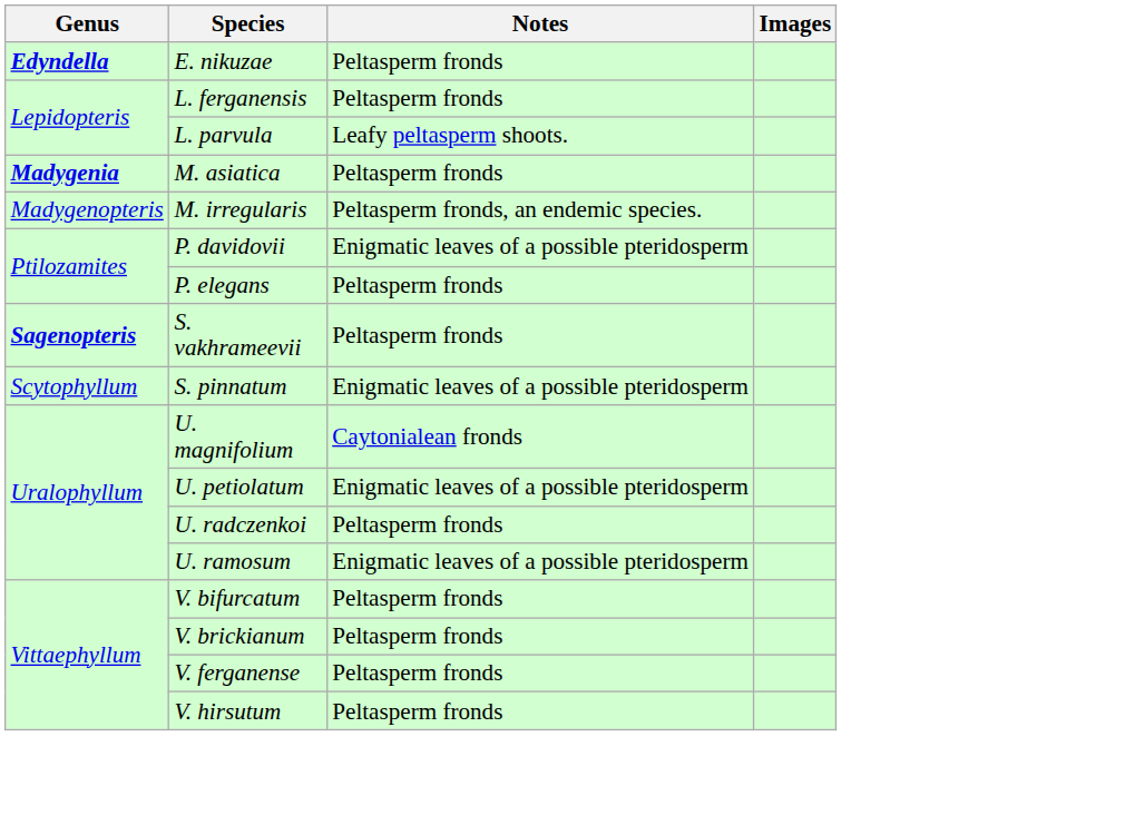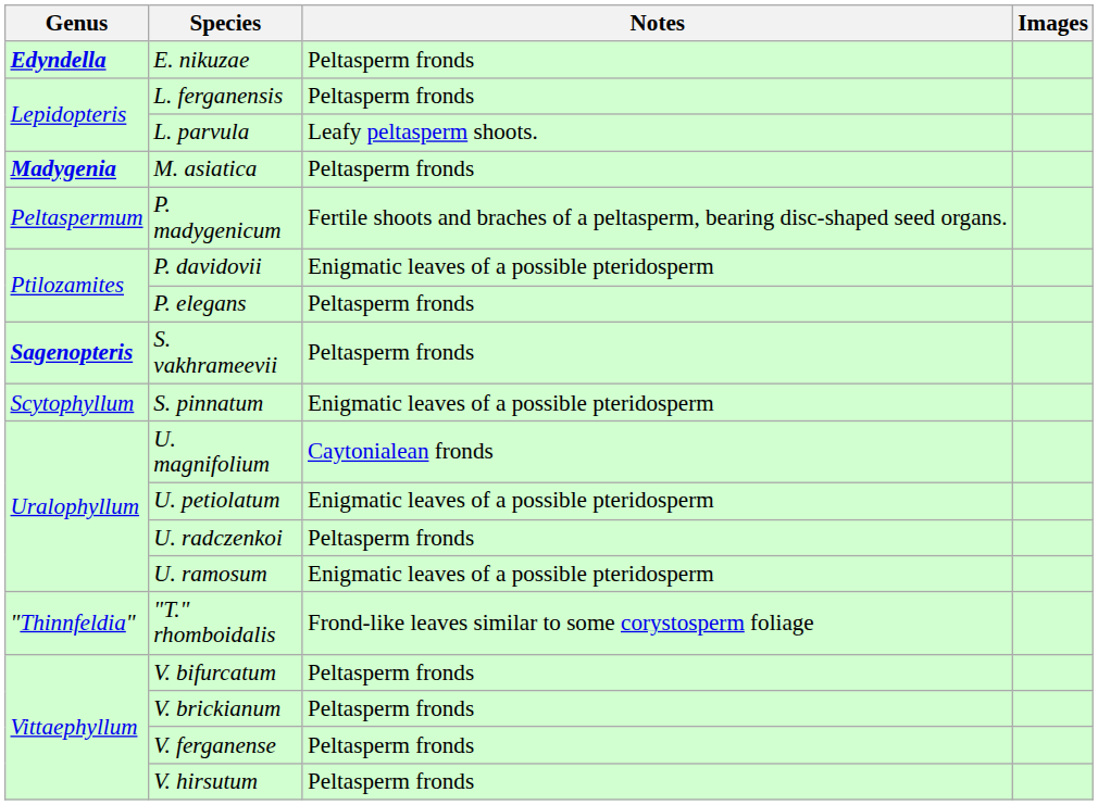 <table class="wikitable sortable">
 <tr>
 <th>Genus</th>
 <th width="100px">Species</th>
 <th>Notes</th>
 <th>Images</th>
 </tr>
 <tr>
 <td style="background:#D1FFCF;"><strong><em><a href='#'>Edyndella</a></em></strong></td>
 <td style="background:#D1FFCF;"><em>E. nikuzae</em></td>
 <td style="background:#D1FFCF;">Peltasperm fronds</td>
 <td style="background:#D1FFCF;"></td>
 </tr>
 <tr>
 <td rowspan="2" style="background:#D1FFCF;"><em><a href='#'>Lepidopteris</a></em></td>
 <td style="background:#D1FFCF;"><em>L. ferganensis</em></td>
 <td style="background:#D1FFCF;">Peltasperm fronds</td>
 <td style="background:#D1FFCF;"></td>
 </tr>
 <tr>
 <td style="background:#D1FFCF;"><em>L. parvula</em></td>
 <td style="background:#D1FFCF;">Leafy <a href='#'>peltasperm</a> shoots.</td>
 <td style="background:#D1FFCF;"></td>
 </tr>
 <tr>
 <td style="background:#D1FFCF;"><strong><em><a href='#'>Madygenia</a></em></strong></td>
 <td style="background:#D1FFCF;"><em>M. asiatica</em></td>
 <td style="background:#D1FFCF;">Peltasperm fronds</td>
 <td style="background:#D1FFCF;"></td>
 </tr>
 <tr>
-<td style="background:#D1FFCF;"><em><a href='#'>Madygenopteris</a></em></td>
-<td style="background:#D1FFCF;"><em>M. irregularis</em></td>
-<td style="background:#D1FFCF;">Peltasperm fronds, an endemic species.</td>
+<td style="background:#D1FFCF;"><em><a href='#'>Peltaspermum</a></em></td>
+<td style="background:#D1FFCF;"><em>P. madygenicum</em></td>
+<td style="background:#D1FFCF;">Fertile shoots and braches of a peltasperm, bearing disc-shaped seed organs.</td>
 <td style="background:#D1FFCF;"></td>
 </tr>
 <tr>
 <td style="background:#D1FFCF;" rowspan="2"><em><a href='#'>Ptilozamites</a></em></td>
 <td style="background:#D1FFCF;"><em>P. davidovii</em></td>
 <td style="background:#D1FFCF;">Enigmatic leaves of a possible pteridosperm</td>
 <td style="background:#D1FFCF;"></td>
 </tr>
 <tr>
 <td style="background:#D1FFCF;"><em>P. elegans</em></td>
 <td style="background:#D1FFCF;">Peltasperm fronds</td>
 <td style="background:#D1FFCF;"></td>
 </tr>
 <tr>
 <td style="background:#D1FFCF;"><strong><em><a href='#'>Sagenopteris</a></em></strong></td>
 <td style="background:#D1FFCF;"><em>S. vakhrameevii</em></td>
 <td style="background:#D1FFCF;">Peltasperm fronds</td>
 <td style="background:#D1FFCF;"></td>
 </tr>
 <tr>
 <td style="background:#D1FFCF;"><em><a href='#'>Scytophyllum</a></em></td>
 <td style="background:#D1FFCF;"><em>S. pinnatum</em></td>
 <td style="background:#D1FFCF;">Enigmatic leaves of a possible pteridosperm</td>
 <td style="background:#D1FFCF;"></td>
 </tr>
 <tr>
 <td rowspan="4" style="background:#D1FFCF;"><em><a href='#'>Uralophyllum</a></em></td>
 <td style="background:#D1FFCF;"><em>U. magnifolium</em></td>
 <td style="background:#D1FFCF;"><a href='#'>Caytonialean</a> fronds</td>
 <td style="background:#D1FFCF;"></td>
 </tr>
 <tr>
 <td style="background:#D1FFCF;"><em>U. petiolatum</em></td>
 <td style="background:#D1FFCF;">Enigmatic leaves of a possible pteridosperm</td>
 <td style="background:#D1FFCF;"></td>
 </tr>
 <tr>
 <td style="background:#D1FFCF;"><em>U. radczenkoi</em></td>
 <td style="background:#D1FFCF;">Peltasperm fronds</td>
 <td style="background:#D1FFCF;"></td>
 </tr>
 <tr>
 <td style="background:#D1FFCF;"><em>U. ramosum</em></td>
 <td style="background:#D1FFCF;">Enigmatic leaves of a possible pteridosperm</td>
 <td style="background:#D1FFCF;"></td>
 </tr>
 <tr>
+<td style="background:#D1FFCF;"><em>"<a href='#'>Thinnfeldia</a>"</em></td>
+<td style="background:#D1FFCF;"><em>"T." rhomboidalis</em></td>
+<td style="background:#D1FFCF;">Frond-like leaves similar to some <a href='#'>corystosperm</a> foliage</td>
+<td style="background:#D1FFCF;"></td>
+</tr>
+<tr>
 <td rowspan="4" style="background:#D1FFCF;"><em><a href='#'>Vittaephyllum</a></em></td>
 <td style="background:#D1FFCF;"><em>V. bifurcatum</em></td>
 <td style="background:#D1FFCF;">Peltasperm fronds</td>
 <td style="background:#D1FFCF;"></td>
 </tr>
 <tr>
 <td style="background:#D1FFCF;"><em>V. brickianum</em></td>
 <td style="background:#D1FFCF;">Peltasperm fronds</td>
 <td style="background:#D1FFCF;"></td>
 </tr>
 <tr>
 <td style="background:#D1FFCF;"><em>V. ferganense</em></td>
 <td style="background:#D1FFCF;">Peltasperm fronds</td>
 <td style="background:#D1FFCF;"></td>
 </tr>
 <tr>
 <td style="background:#D1FFCF;"><em>V. hirsutum</em></td>
 <td style="background:#D1FFCF;">Peltasperm fronds</td>
 <td style="background:#D1FFCF;"></td>
 </tr>
 </table>
